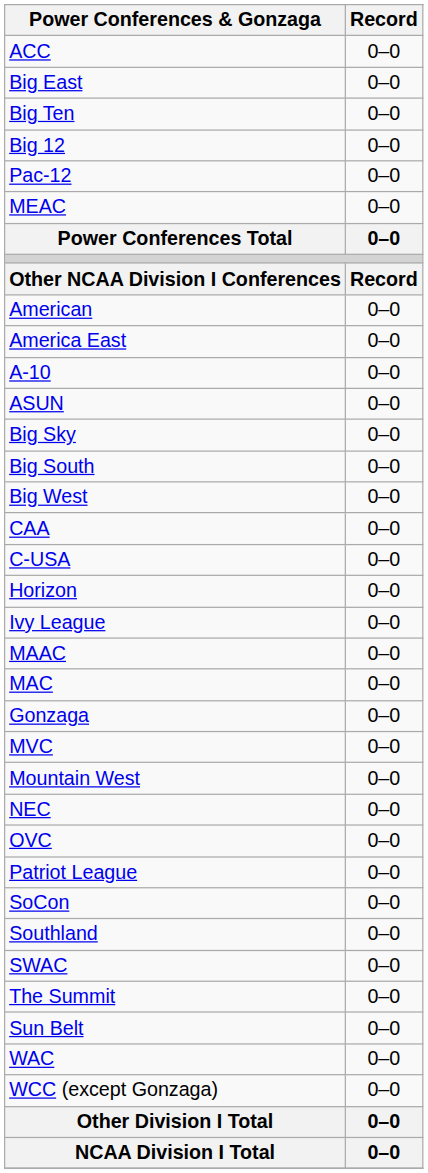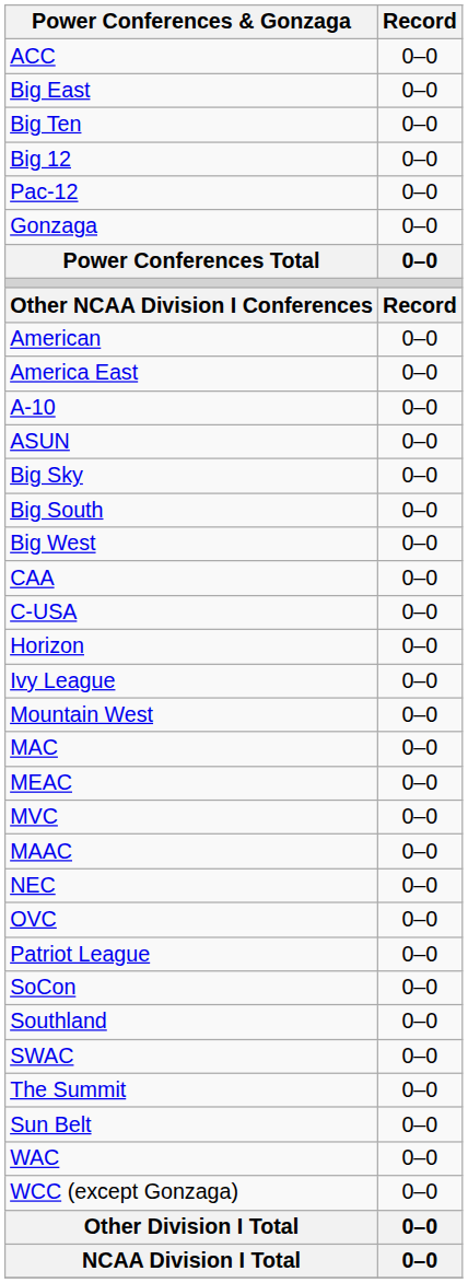 <table class="wikitable">
 <tr>
 <th>Power Conferences & Gonzaga</th>
 <th>Record</th>
 </tr>
 <tr>
 <td><a href='#'>ACC</a></td>
 <td align=center>0–0</td>
 </tr>
 <tr>
 <td><a href='#'>Big East</a></td>
 <td align=center>0–0</td>
 </tr>
 <tr>
 <td><a href='#'>Big Ten</a></td>
 <td align=center>0–0</td>
 </tr>
 <tr>
 <td><a href='#'>Big 12</a></td>
 <td align=center>0–0</td>
 </tr>
 <tr>
 <td><a href='#'>Pac-12</a></td>
 <td align=center>0–0</td>
 </tr>
 <tr>
-<td><a href='#'>MEAC</a></td>
+<td><a href='#'>Gonzaga</a></td>
 <td align=center>0–0</td>
 </tr>
 <tr>
 <th>Power Conferences Total</th>
 <th>0–0</th>
 </tr>
 <tr>
 <th colspan="2" style="background:lightgrey;"></th>
 </tr>
 <tr>
 <th>Other NCAA Division I Conferences</th>
 <th>Record</th>
 </tr>
 <tr>
 <td><a href='#'>American</a></td>
 <td align=center>0–0</td>
 </tr>
 <tr>
 <td><a href='#'>America East</a></td>
 <td align=center>0–0</td>
 </tr>
 <tr>
 <td><a href='#'>A-10</a></td>
 <td align=center>0–0</td>
 </tr>
 <tr>
 <td><a href='#'>ASUN</a></td>
 <td align=center>0–0</td>
 </tr>
 <tr>
 <td><a href='#'>Big Sky</a></td>
 <td align=center>0–0</td>
 </tr>
 <tr>
 <td><a href='#'>Big South</a></td>
 <td align=center>0–0</td>
 </tr>
 <tr>
 <td><a href='#'>Big West</a></td>
 <td align=center>0–0</td>
 </tr>
 <tr>
 <td><a href='#'>CAA</a></td>
 <td align=center>0–0</td>
 </tr>
 <tr>
 <td><a href='#'>C-USA</a></td>
 <td align=center>0–0</td>
 </tr>
 <tr>
 <td><a href='#'>Horizon</a></td>
 <td align=center>0–0</td>
 </tr>
 <tr>
 <td><a href='#'>Ivy League</a></td>
 <td align=center>0–0</td>
 </tr>
 <tr>
-<td><a href='#'>MAAC</a></td>
+<td><a href='#'>Mountain West</a></td>
 <td align=center>0–0</td>
 </tr>
 <tr>
 <td><a href='#'>MAC</a></td>
 <td align=center>0–0</td>
 </tr>
 <tr>
-<td><a href='#'>Gonzaga</a></td>
+<td><a href='#'>MEAC</a></td>
 <td align=center>0–0</td>
 </tr>
 <tr>
 <td><a href='#'>MVC</a></td>
 <td align=center>0–0</td>
 </tr>
 <tr>
-<td><a href='#'>Mountain West</a></td>
+<td><a href='#'>MAAC</a></td>
 <td align=center>0–0</td>
 </tr>
 <tr>
 <td><a href='#'>NEC</a></td>
 <td align=center>0–0</td>
 </tr>
 <tr>
 <td><a href='#'>OVC</a></td>
 <td align=center>0–0</td>
 </tr>
 <tr>
 <td><a href='#'>Patriot League</a></td>
 <td align=center>0–0</td>
 </tr>
 <tr>
 <td><a href='#'>SoCon</a></td>
 <td align=center>0–0</td>
 </tr>
 <tr>
 <td><a href='#'>Southland</a></td>
 <td align=center>0–0</td>
 </tr>
 <tr>
 <td><a href='#'>SWAC</a></td>
 <td align=center>0–0</td>
 </tr>
 <tr>
 <td><a href='#'>The Summit</a></td>
 <td align=center>0–0</td>
 </tr>
 <tr>
 <td><a href='#'>Sun Belt</a></td>
 <td align=center>0–0</td>
 </tr>
 <tr>
 <td><a href='#'>WAC</a></td>
 <td align=center>0–0</td>
 </tr>
 <tr>
 <td><a href='#'>WCC</a> (except Gonzaga)</td>
 <td align=center>0–0</td>
 </tr>
 <tr>
 <th>Other Division I Total</th>
 <th>0–0</th>
 </tr>
 <tr>
 <th>NCAA Division I Total</th>
 <th>0–0</th>
 </tr>
 <tr>
 </tr>
 </table>
